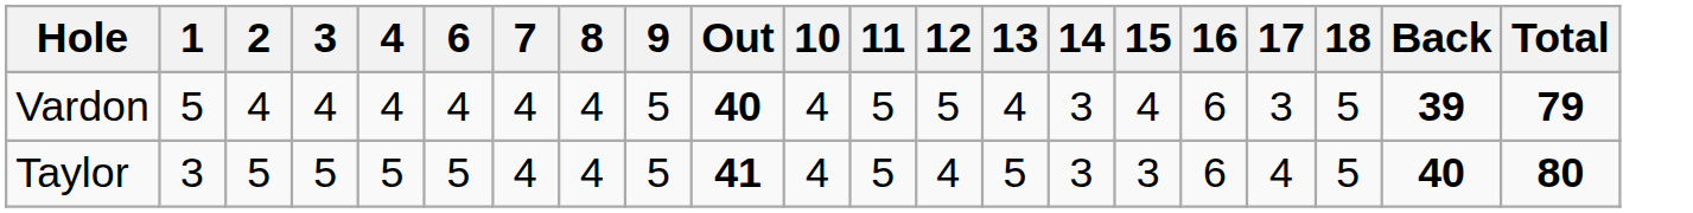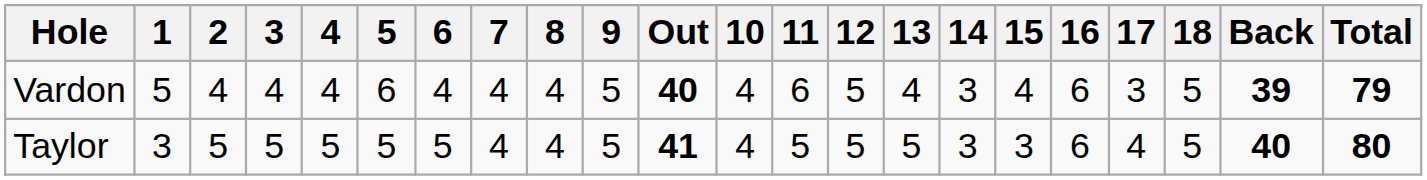 <table class="wikitable" style="text-align:center">
 <tr>
 <th>Hole</th>
 <th> 1 </th>
 <th> 2 </th>
 <th> 3 </th>
 <th> 4 </th>
+<th> 5 </th>
 <th> 6 </th>
 <th> 7 </th>
 <th> 8 </th>
 <th> 9 </th>
 <th>Out</th>
 <th>10</th>
 <th>11</th>
 <th>12</th>
 <th>13</th>
 <th>14</th>
 <th>15</th>
 <th>16</th>
 <th>17</th>
 <th>18</th>
 <th>Back</th>
 <th>Total</th>
 </tr>
 <tr>
 <td align=left> Vardon</td>
 <td>5</td>
 <td>4</td>
 <td>4</td>
 <td>4</td>
+<td>6</td>
 <td>4</td>
 <td>4</td>
 <td>4</td>
 <td>5</td>
 <td><strong>40</strong></td>
 <td>4</td>
-<td>5</td>
+<td>6</td>
 <td>5</td>
 <td>4</td>
 <td>3</td>
 <td>4</td>
 <td>6</td>
 <td>3</td>
 <td>5</td>
 <td><strong>39</strong></td>
 <td><strong>79</strong></td>
 </tr>
 <tr>
 <td align=left> Taylor</td>
 <td>3</td>
 <td>5</td>
 <td>5</td>
 <td>5</td>
 <td>5</td>
+<td>5</td>
 <td>4</td>
 <td>4</td>
 <td>5</td>
 <td><strong>41</strong></td>
 <td>4</td>
 <td>5</td>
-<td>4</td>
+<td>5</td>
 <td>5</td>
 <td>3</td>
 <td>3</td>
 <td>6</td>
 <td>4</td>
 <td>5</td>
 <td><strong>40</strong></td>
 <td><strong>80</strong></td>
 </tr>
 </table>
